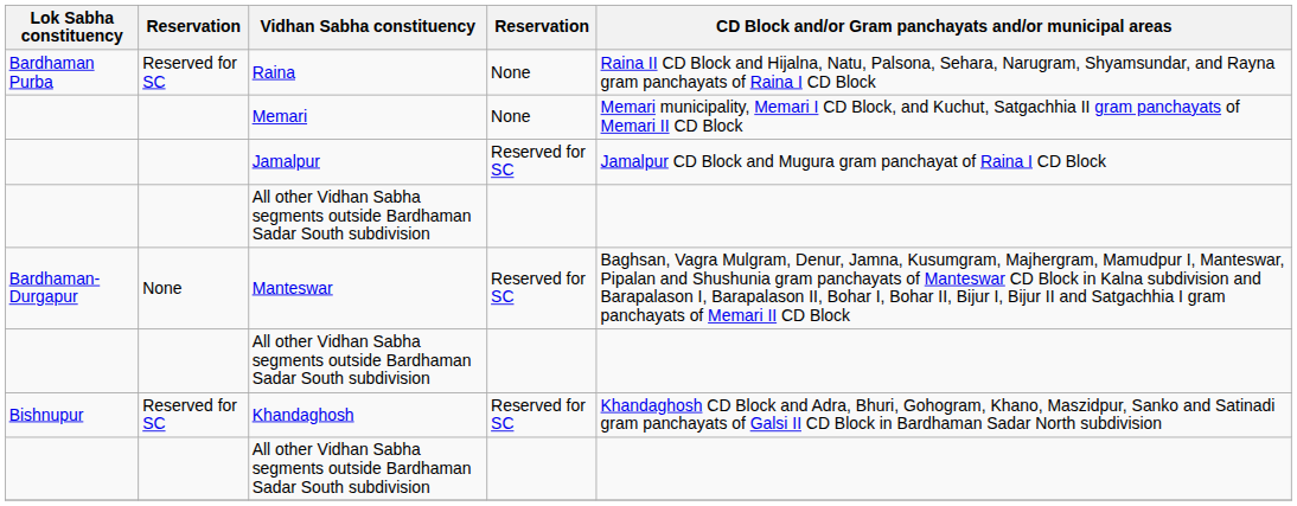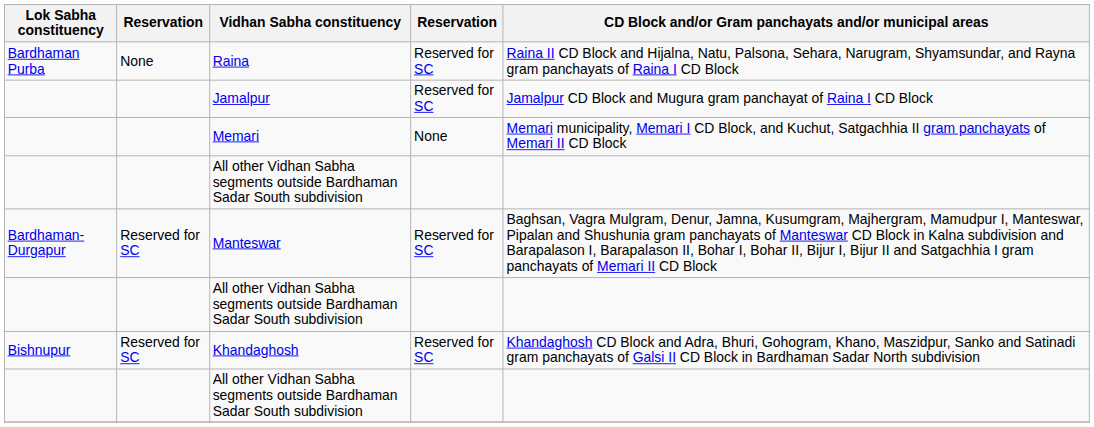 <table class="wikitable sortable">
 <tr>
 <th>Lok Sabha constituency</th>
 <th>Reservation</th>
 <th>Vidhan Sabha constituency</th>
 <th>Reservation</th>
 <th>CD Block and/or Gram panchayats and/or municipal areas</th>
 </tr>
 <tr>
 <td><a href='#'>Bardhaman Purba</a></td>
+<td>None</td>
+<td><a href='#'>Raina</a></td>
 <td>Reserved for <a href='#'>SC</a></td>
-<td><a href='#'>Raina</a></td>
-<td>None</td>
 <td><a href='#'>Raina II</a> CD Block and Hijalna, Natu, Palsona, Sehara, Narugram, Shyamsundar, and Rayna gram panchayats of <a href='#'>Raina I</a> CD Block</td>
+</tr>
+<tr>
+<td></td>
+<td></td>
+<td><a href='#'>Jamalpur</a></td>
+<td>Reserved for <a href='#'>SC</a></td>
+<td><a href='#'>Jamalpur</a> CD Block and Mugura gram panchayat of <a href='#'>Raina I</a> CD Block</td>
 </tr>
 <tr>
 <td></td>
 <td></td>
 <td><a href='#'>Memari</a></td>
 <td>None</td>
 <td><a href='#'>Memari</a> municipality, <a href='#'>Memari I</a> CD Block, and Kuchut, Satgachhia II <a href='#'>gram panchayats</a> of <a href='#'>Memari II</a> CD Block</td>
 </tr>
 <tr>
 <td></td>
 <td></td>
-<td><a href='#'>Jamalpur</a></td>
-<td>Reserved for <a href='#'>SC</a></td>
-<td><a href='#'>Jamalpur</a> CD Block and Mugura gram panchayat of <a href='#'>Raina I</a> CD Block</td>
-</tr>
-<tr>
-<td></td>
-<td></td>
 <td>All other Vidhan Sabha segments outside Bardhaman Sadar South subdivision</td>
 <td></td>
 <td></td>
 </tr>
 <tr>
 <td><a href='#'>Bardhaman-Durgapur</a></td>
-<td>None</td>
+<td>Reserved for <a href='#'>SC</a></td>
 <td><a href='#'>Manteswar</a></td>
 <td>Reserved for <a href='#'>SC</a></td>
 <td>Baghsan, Vagra Mulgram, Denur, Jamna, Kusumgram, Majhergram, Mamudpur I, Manteswar, Pipalan and Shushunia gram panchayats of <a href='#'>Manteswar</a> CD Block in Kalna subdivision and Barapalason I, Barapalason II, Bohar I, Bohar II, Bijur I, Bijur II and Satgachhia I gram panchayats of <a href='#'>Memari II</a> CD Block</td>
 </tr>
 <tr>
 <td></td>
 <td></td>
 <td>All other Vidhan Sabha segments outside Bardhaman Sadar South subdivision</td>
 <td></td>
 <td></td>
 </tr>
 <tr>
 <td><a href='#'>Bishnupur</a></td>
 <td>Reserved for <a href='#'>SC</a></td>
 <td><a href='#'>Khandaghosh</a></td>
 <td>Reserved for <a href='#'>SC</a></td>
 <td><a href='#'>Khandaghosh</a> CD Block and Adra, Bhuri, Gohogram, Khano, Maszidpur, Sanko and Satinadi gram panchayats of <a href='#'>Galsi II</a> CD Block in Bardhaman Sadar North subdivision</td>
 </tr>
 <tr>
 <td></td>
 <td></td>
 <td>All other Vidhan Sabha segments outside Bardhaman Sadar South subdivision</td>
 <td></td>
 <td></td>
 </tr>
 <tr>
 </tr>
 </table>
